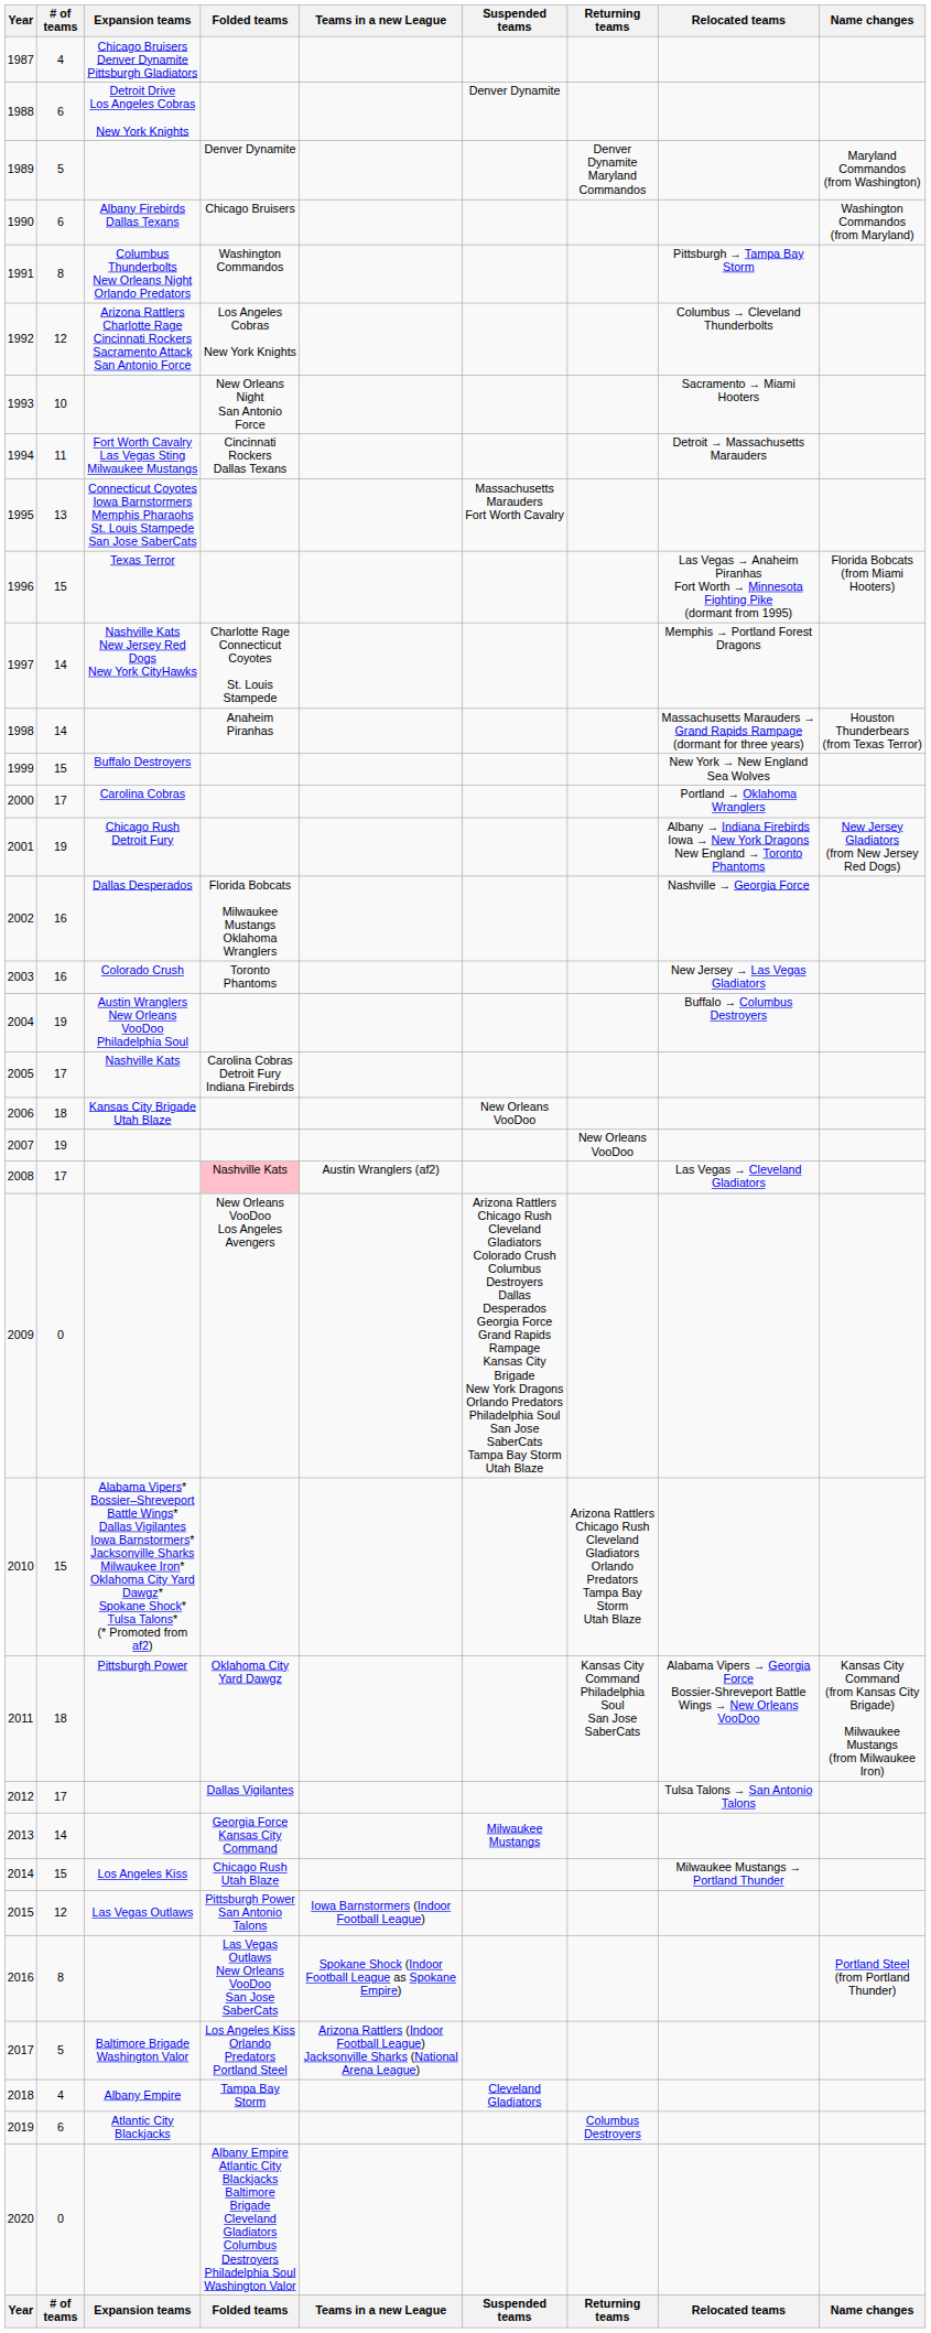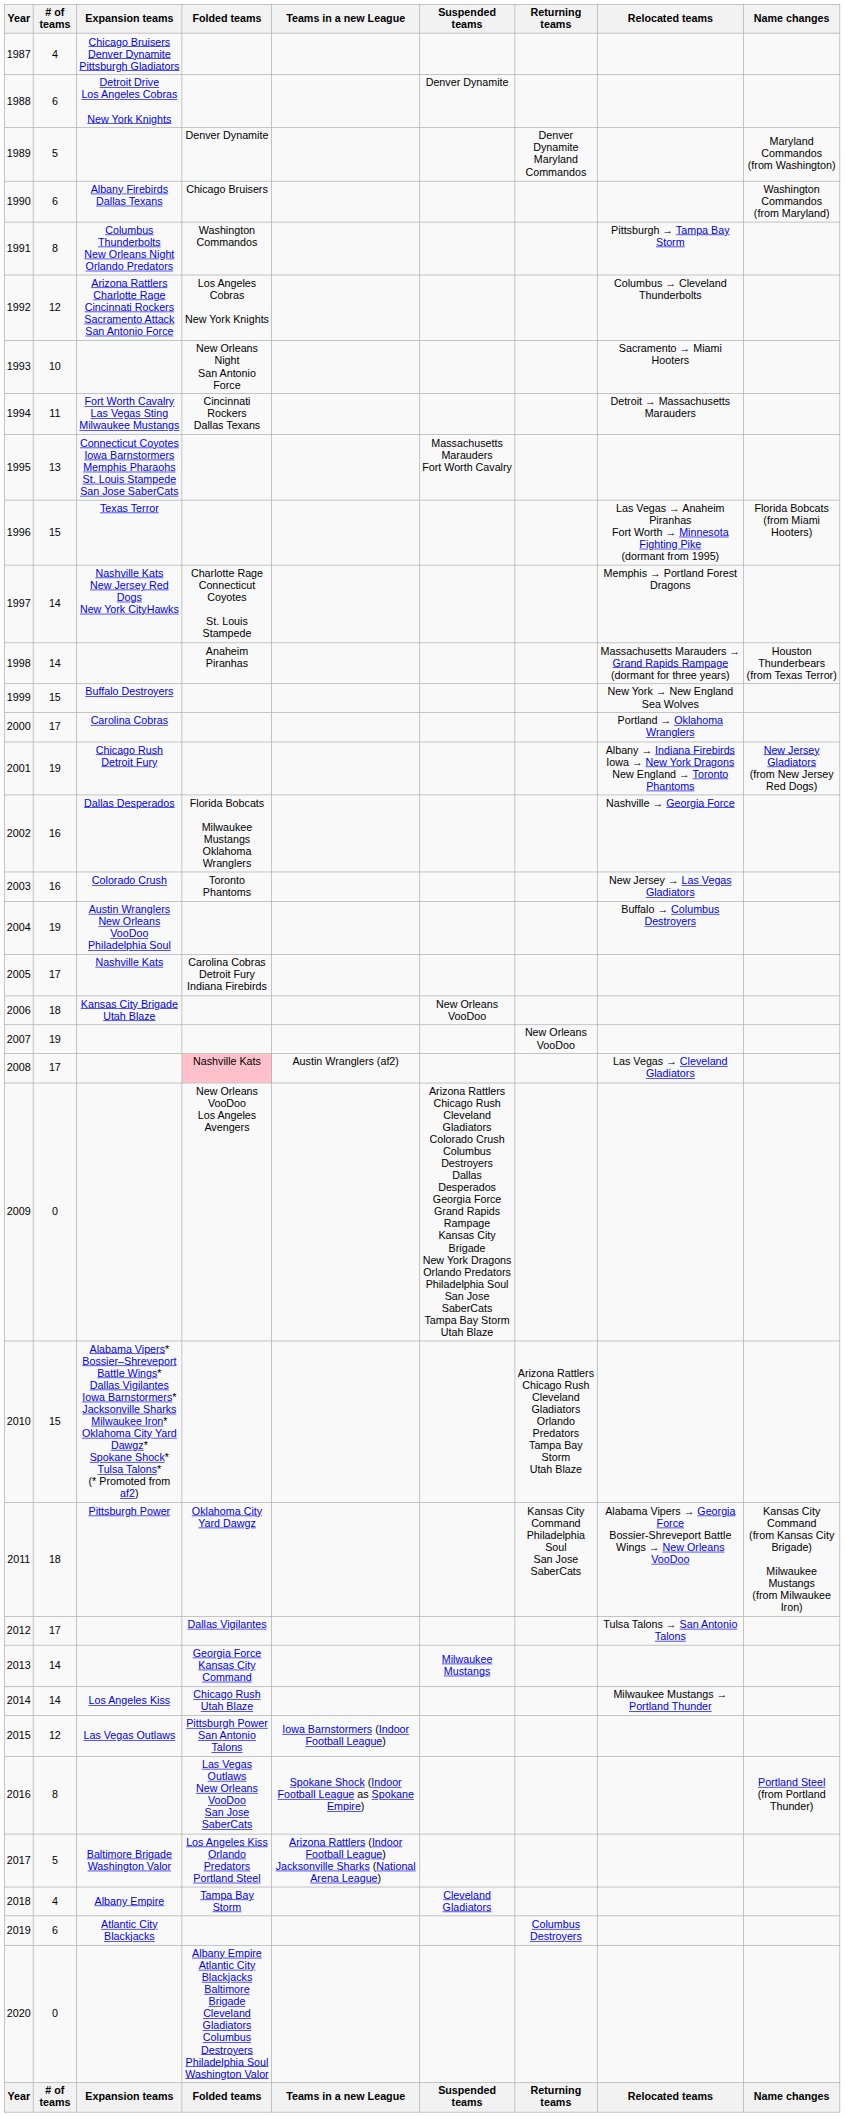 <table class="wikitable sortable" style="text-align:center;">
 <tr>
 <th>Year</th>
 <th># of teams</th>
 <th>Expansion teams</th>
 <th>Folded teams</th>
 <th>Teams in a new League</th>
 <th>Suspended teams</th>
 <th>Returning teams</th>
 <th>Relocated teams</th>
 <th>Name changes</th>
 </tr>
 <tr>
 <td>1987</td>
 <td ALIGN=CENTER>4</td>
 <td VALIGN=TOP><a href='#'>Chicago Bruisers</a><br><a href='#'>Denver Dynamite</a><br><a href='#'>Pittsburgh Gladiators</a><br></td>
 <td></td>
 <td></td>
 <td></td>
 <td></td>
 <td></td>
 <td></td>
 </tr>
 <tr>
 <td>1988</td>
 <td ALIGN=CENTER>6</td>
 <td VALIGN=TOP><a href='#'>Detroit Drive</a><br><a href='#'>Los Angeles Cobras</a><br><br><a href='#'>New York Knights</a></td>
 <td></td>
 <td></td>
 <td VALIGN=TOP>Denver Dynamite<br></td>
 <td></td>
 <td></td>
 <td></td>
 </tr>
 <tr>
 <td>1989</td>
 <td ALIGN=CENTER>5</td>
 <td></td>
 <td VALIGN=TOP>Denver Dynamite</td>
 <td></td>
 <td></td>
 <td VALIGN=TOP>Denver Dynamite<br>Maryland Commandos</td>
 <td></td>
 <td>Maryland Commandos<br>(from Washington)</td>
 </tr>
 <tr>
 <td>1990</td>
 <td ALIGN=CENTER>6</td>
 <td VALIGN=TOP><a href='#'>Albany Firebirds</a><br><a href='#'>Dallas Texans</a></td>
 <td VALIGN=TOP>Chicago Bruisers</td>
 <td></td>
 <td></td>
 <td></td>
 <td></td>
 <td VALIGN=TOP>Washington Commandos<br>(from Maryland)</td>
 </tr>
 <tr>
 <td>1991</td>
 <td ALIGN=CENTER>8</td>
 <td VALIGN=TOP><a href='#'>Columbus Thunderbolts</a><br><a href='#'>New Orleans Night</a><br><a href='#'>Orlando Predators</a></td>
 <td VALIGN=TOP>Washington Commandos</td>
 <td></td>
 <td></td>
 <td></td>
 <td VALIGN=TOP>Pittsburgh → <a href='#'>Tampa Bay Storm</a></td>
 <td></td>
 </tr>
 <tr>
 <td>1992</td>
 <td ALIGN=CENTER>12</td>
 <td VALIGN=TOP><a href='#'>Arizona Rattlers</a><br><a href='#'>Charlotte Rage</a><br><a href='#'>Cincinnati Rockers</a><br><a href='#'>Sacramento Attack</a><br><a href='#'>San Antonio Force</a></td>
 <td VALIGN=TOP>Los Angeles Cobras<br><br>New York Knights</td>
 <td></td>
 <td></td>
 <td></td>
 <td VALIGN=TOP>Columbus → Cleveland Thunderbolts</td>
 <td></td>
 </tr>
 <tr>
 <td>1993</td>
 <td ALIGN=CENTER>10</td>
 <td></td>
 <td VALIGN=TOP>New Orleans Night<br>San Antonio Force</td>
 <td></td>
 <td></td>
 <td></td>
 <td VALIGN=TOP>Sacramento → Miami Hooters</td>
 <td></td>
 </tr>
 <tr>
 <td>1994</td>
 <td ALIGN=CENTER>11</td>
 <td VALIGN=TOP><a href='#'>Fort Worth Cavalry</a><br><a href='#'>Las Vegas Sting</a><br><a href='#'>Milwaukee Mustangs</a></td>
 <td VALIGN=TOP>Cincinnati Rockers<br>Dallas Texans</td>
 <td></td>
 <td></td>
 <td></td>
 <td VALIGN=TOP>Detroit → Massachusetts Marauders</td>
 <td></td>
 </tr>
 <tr>
 <td>1995</td>
 <td ALIGN=CENTER>13</td>
 <td VALIGN=TOP><a href='#'>Connecticut Coyotes</a><br><a href='#'>Iowa Barnstormers</a><br><a href='#'>Memphis Pharaohs</a><br><a href='#'>St. Louis Stampede</a><br><a href='#'>San Jose SaberCats</a></td>
 <td VALIGN="TOP"></td>
 <td></td>
 <td VALIGN="TOP">Massachusetts Marauders<br>Fort Worth Cavalry</td>
 <td></td>
 <td></td>
 <td></td>
 </tr>
 <tr>
 <td>1996</td>
 <td ALIGN=CENTER>15</td>
 <td VALIGN=TOP><a href='#'>Texas Terror</a></td>
 <td></td>
 <td></td>
 <td></td>
 <td></td>
 <td VALIGN=TOP>Las Vegas → Anaheim Piranhas<br>Fort Worth → <a href='#'>Minnesota Fighting Pike</a><br>(dormant from 1995)</td>
 <td VALIGN=TOP>Florida Bobcats<br>(from Miami Hooters)</td>
 </tr>
 <tr>
 <td>1997</td>
 <td ALIGN=CENTER>14</td>
 <td VALIGN=TOP><a href='#'>Nashville Kats</a><br><a href='#'>New Jersey Red Dogs</a><br><a href='#'>New York CityHawks</a></td>
 <td VALIGN=TOP>Charlotte Rage<br>Connecticut Coyotes<br><br>St. Louis Stampede</td>
 <td></td>
 <td></td>
 <td></td>
 <td VALIGN=TOP>Memphis → Portland Forest Dragons</td>
 <td></td>
 </tr>
 <tr>
 <td>1998</td>
 <td ALIGN=CENTER>14</td>
 <td></td>
 <td VALIGN=TOP>Anaheim Piranhas</td>
 <td></td>
 <td></td>
 <td></td>
 <td VALIGN=TOP>Massachusetts Marauders → <a href='#'>Grand Rapids Rampage</a><br>(dormant for three years)</td>
 <td VALIGN=TOP>Houston Thunderbears<br>(from Texas Terror)</td>
 </tr>
 <tr>
 <td>1999</td>
 <td ALIGN=CENTER>15</td>
 <td VALIGN=TOP><a href='#'>Buffalo Destroyers</a></td>
 <td></td>
 <td></td>
 <td></td>
 <td></td>
 <td VALIGN=TOP>New York → New England Sea Wolves</td>
 <td></td>
 </tr>
 <tr>
 <td>2000</td>
 <td ALIGN=CENTER>17</td>
 <td VALIGN=TOP><a href='#'>Carolina Cobras</a><br></td>
 <td></td>
 <td></td>
 <td></td>
 <td></td>
 <td VALIGN=TOP>Portland → <a href='#'>Oklahoma Wranglers</a></td>
 <td></td>
 </tr>
 <tr>
 <td>2001</td>
 <td ALIGN=CENTER>19</td>
 <td VALIGN=TOP><a href='#'>Chicago Rush</a><br><a href='#'>Detroit Fury</a></td>
 <td></td>
 <td></td>
 <td></td>
 <td></td>
 <td VALIGN=TOP>Albany → <a href='#'>Indiana Firebirds</a><br>Iowa → <a href='#'>New York Dragons</a><br>New England → <a href='#'>Toronto Phantoms</a></td>
 <td VALIGN=TOP><a href='#'>New Jersey Gladiators</a><br>(from New Jersey Red Dogs)</td>
 </tr>
 <tr>
 <td>2002</td>
 <td ALIGN=CENTER>16</td>
 <td VALIGN=TOP><a href='#'>Dallas Desperados</a></td>
 <td VALIGN=TOP>Florida Bobcats<br><br>Milwaukee Mustangs<br>Oklahoma Wranglers</td>
 <td></td>
 <td></td>
 <td></td>
 <td VALIGN=TOP>Nashville → <a href='#'>Georgia Force</a></td>
 <td></td>
 </tr>
 <tr>
 <td>2003</td>
 <td ALIGN=CENTER>16</td>
 <td VALIGN=TOP><a href='#'>Colorado Crush</a></td>
 <td VALIGN=TOP>Toronto Phantoms</td>
 <td></td>
 <td></td>
 <td></td>
 <td VALIGN=TOP>New Jersey → <a href='#'>Las Vegas Gladiators</a></td>
 <td></td>
 </tr>
 <tr>
 <td>2004</td>
 <td ALIGN=CENTER>19</td>
 <td VALIGN=TOP><a href='#'>Austin Wranglers</a><br><a href='#'>New Orleans VooDoo</a><br><a href='#'>Philadelphia Soul</a></td>
 <td></td>
 <td></td>
 <td></td>
 <td></td>
 <td VALIGN=TOP>Buffalo → <a href='#'>Columbus Destroyers</a></td>
 <td></td>
 </tr>
 <tr>
 <td>2005</td>
 <td ALIGN=CENTER>17</td>
 <td VALIGN=TOP><a href='#'>Nashville Kats</a></td>
 <td VALIGN=TOP>Carolina Cobras<br>Detroit Fury<br>Indiana Firebirds</td>
 <td></td>
 <td></td>
 <td></td>
 <td></td>
 <td></td>
 </tr>
 <tr>
 <td>2006</td>
 <td ALIGN=CENTER>18</td>
 <td VALIGN=TOP><a href='#'>Kansas City Brigade</a><br><a href='#'>Utah Blaze</a></td>
 <td></td>
 <td></td>
 <td VALIGN=TOP>New Orleans VooDoo</td>
 <td></td>
 <td></td>
 <td></td>
 </tr>
 <tr>
 <td>2007</td>
 <td ALIGN=CENTER>19</td>
 <td></td>
 <td></td>
 <td></td>
 <td></td>
 <td VALIGN=TOP>New Orleans VooDoo</td>
 <td></td>
 <td></td>
 </tr>
 <tr>
 <td>2008<br></td>
 <td ALIGN=CENTER>17</td>
 <td></td>
 <td VALIGN=TOP style="background: pink;">Nashville Kats</td>
 <td VALIGN=TOP>Austin Wranglers (af2)</td>
 <td></td>
 <td></td>
 <td VALIGN=TOP>Las Vegas → <a href='#'>Cleveland Gladiators</a></td>
 <td></td>
 </tr>
 <tr>
 <td>2009<br></td>
 <td ALIGN=CENTER>0</td>
 <td></td>
 <td VALIGN=TOP>New Orleans VooDoo<br>Los Angeles Avengers</td>
 <td></td>
 <td VALIGN=TOP>Arizona Rattlers<br>Chicago Rush<br>Cleveland Gladiators<br>Colorado Crush<br>Columbus Destroyers<br>Dallas Desperados<br>Georgia Force<br>Grand Rapids Rampage<br>Kansas City Brigade<br>New York Dragons<br>Orlando Predators<br>Philadelphia Soul<br>San Jose SaberCats<br>Tampa Bay Storm<br>Utah Blaze</td>
 <td></td>
 <td></td>
 <td></td>
 </tr>
 <tr>
 <td>2010<br></td>
 <td ALIGN=CENTER>15</td>
 <td VALIGN=TOP><a href='#'>Alabama Vipers</a>*<br><a href='#'>Bossier–Shreveport Battle Wings</a>*<br><a href='#'>Dallas Vigilantes</a><br><a href='#'>Iowa Barnstormers</a>*<br><a href='#'>Jacksonville Sharks</a><br><a href='#'>Milwaukee Iron</a>*<br><a href='#'>Oklahoma City Yard Dawgz</a>*<br><a href='#'>Spokane Shock</a>*<br><a href='#'>Tulsa Talons</a>*<br>(* Promoted from <a href='#'>af2</a>)</td>
 <td></td>
 <td></td>
 <td></td>
 <td>Arizona Rattlers<br>Chicago Rush<br>Cleveland Gladiators<br>Orlando Predators<br>Tampa Bay Storm<br>Utah Blaze</td>
 <td></td>
 <td></td>
 </tr>
 <tr>
 <td>2011<br></td>
 <td ALIGN=CENTER>18</td>
 <td VALIGN=TOP><a href='#'>Pittsburgh Power</a></td>
 <td VALIGN=TOP><a href='#'>Oklahoma City Yard Dawgz</a></td>
 <td></td>
 <td></td>
 <td VALIGN=TOP>Kansas City Command<br>Philadelphia Soul<br>San Jose SaberCats</td>
 <td VALIGN=TOP>Alabama Vipers → <a href='#'>Georgia Force</a><br>Bossier-Shreveport Battle Wings → <a href='#'>New Orleans VooDoo</a></td>
 <td VALIGN=TOP>Kansas City Command<br>(from Kansas City Brigade) <br><br> Milwaukee Mustangs<br> (from Milwaukee Iron)</td>
 </tr>
 <tr>
 <td>2012<br></td>
 <td ALIGN=CENTER>17</td>
 <td></td>
 <td VALIGN=TOP><a href='#'>Dallas Vigilantes</a></td>
 <td></td>
 <td></td>
 <td></td>
 <td VALIGN=TOP>Tulsa Talons → <a href='#'>San Antonio Talons</a></td>
 <td></td>
 </tr>
 <tr>
 <td>2013<br></td>
 <td ALIGN=CENTER>14</td>
 <td></td>
 <td VALIGN=TOP><a href='#'>Georgia Force</a><br><a href='#'>Kansas City Command</a></td>
 <td></td>
 <td><a href='#'>Milwaukee Mustangs</a></td>
 <td></td>
 <td></td>
 <td></td>
 </tr>
 <tr>
 <td>2014<br></td>
-<td ALIGN=CENTER>15</td>
+<td ALIGN=CENTER>14</td>
 <td><a href='#'>Los Angeles Kiss</a></td>
 <td><a href='#'>Chicago Rush</a><br><a href='#'>Utah Blaze</a></td>
 <td></td>
 <td></td>
 <td></td>
 <td>Milwaukee Mustangs → <a href='#'>Portland Thunder</a></td>
 <td></td>
 </tr>
 <tr>
 <td>2015<br></td>
 <td ALIGN=CENTER>12</td>
 <td><a href='#'>Las Vegas Outlaws</a></td>
 <td><a href='#'>Pittsburgh Power</a><br><a href='#'>San Antonio Talons</a></td>
 <td><a href='#'>Iowa Barnstormers</a> (<a href='#'>Indoor Football League</a>)</td>
 <td></td>
 <td></td>
 <td></td>
 <td></td>
 </tr>
 <tr>
 <td>2016</td>
 <td ALIGN=CENTER>8</td>
 <td></td>
 <td><a href='#'>Las Vegas Outlaws</a><br><a href='#'>New Orleans VooDoo</a><br><a href='#'>San Jose SaberCats</a></td>
 <td><a href='#'>Spokane Shock</a> (<a href='#'>Indoor Football League</a> as <a href='#'>Spokane Empire</a>)</td>
 <td></td>
 <td></td>
 <td></td>
 <td><a href='#'>Portland Steel</a><br>(from Portland Thunder)</td>
 </tr>
 <tr>
 <td>2017</td>
 <td align=center>5</td>
 <td><a href='#'>Baltimore Brigade</a><br><a href='#'>Washington Valor</a></td>
 <td><a href='#'>Los Angeles Kiss</a><br><a href='#'>Orlando Predators</a><br><a href='#'>Portland Steel</a></td>
 <td><a href='#'>Arizona Rattlers</a> (<a href='#'>Indoor Football League</a>)<br><a href='#'>Jacksonville Sharks</a> (<a href='#'>National Arena League</a>)</td>
 <td></td>
 <td></td>
 <td></td>
 <td></td>
 </tr>
 <tr>
 <td>2018</td>
 <td align=center>4</td>
 <td><a href='#'>Albany Empire</a></td>
 <td><a href='#'>Tampa Bay Storm</a></td>
 <td></td>
 <td><a href='#'>Cleveland Gladiators</a></td>
 <td></td>
 <td></td>
 <td></td>
 </tr>
 <tr>
 <td>2019</td>
 <td align=center>6</td>
 <td><a href='#'>Atlantic City Blackjacks</a></td>
 <td></td>
 <td></td>
 <td></td>
 <td><a href='#'>Columbus Destroyers</a></td>
 <td></td>
 <td></td>
 </tr>
 <tr>
 <td>2020</td>
 <td align=center>0</td>
 <td></td>
 <td><a href='#'>Albany Empire</a><br><a href='#'>Atlantic City Blackjacks</a><br><a href='#'>Baltimore Brigade</a><br><a href='#'>Cleveland Gladiators</a><br><a href='#'>Columbus Destroyers</a><br><a href='#'>Philadelphia Soul</a><br><a href='#'>Washington Valor</a></td>
 <td></td>
 <td></td>
 <td></td>
 <td></td>
 <td></td>
 </tr>
 <tr>
 <th>Year</th>
 <th># of teams</th>
 <th>Expansion teams</th>
 <th>Folded teams</th>
 <th>Teams in a new League</th>
 <th>Suspended teams</th>
 <th>Returning teams</th>
 <th>Relocated teams</th>
 <th>Name changes</th>
 </tr>
 </table>
